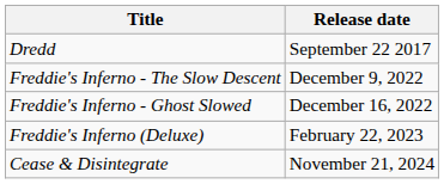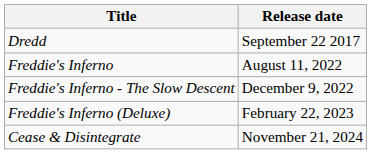 <table class="wikitable">
 <tr>
 <th>Title</th>
 <th>Release date</th>
 </tr>
 <tr>
 <td><em>Dredd</em></td>
 <td>September 22 2017</td>
 </tr>
 <tr>
+<td><em>Freddie's Inferno</em></td>
+<td>August 11, 2022</td>
+</tr>
+<tr>
 <td><em>Freddie's Inferno - The Slow Descent</em></td>
 <td>December 9, 2022</td>
-</tr>
-<tr>
-<td><em>Freddie's Inferno - Ghost Slowed</em></td>
-<td>December 16, 2022</td>
 </tr>
 <tr>
 <td><em>Freddie's Inferno (Deluxe)</em></td>
 <td>February 22, 2023</td>
 </tr>
 <tr>
 <td><em>Cease & Disintegrate</em></td>
 <td>November 21, 2024</td>
 </tr>
 </table>
